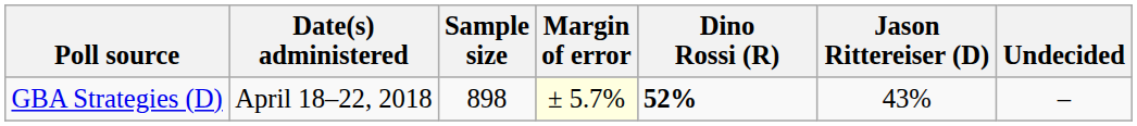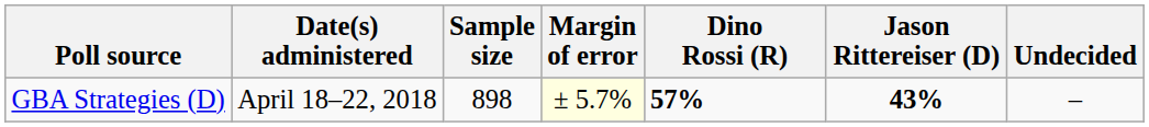 <table class="wikitable">
 <tr valign= bottom>
 <th>Poll source</th>
 <th>Date(s)<br>administered</th>
 <th>Sample<br>size</th>
 <th>Margin<br>of error</th>
 <th style="width:100px;">Dino<br>Rossi (R)</th>
 <th style="width:100px;">Jason<br>Rittereiser (D)</th>
 <th>Undecided</th>
 </tr>
 <tr>
 <td><a href='#'>GBA Strategies (D)</a></td>
 <td align=center>April 18–22, 2018</td>
 <td align=center>898</td>
 <td align=center style="background: lightyellow;">± 5.7%</td>
-<td><strong>52%</strong></td>
-<td align=center>43%</td>
+<td><strong>57%</strong></td>
+<td align=center><strong>43%</strong></td>
 <td align=center>–</td>
 </tr>
 </table>
